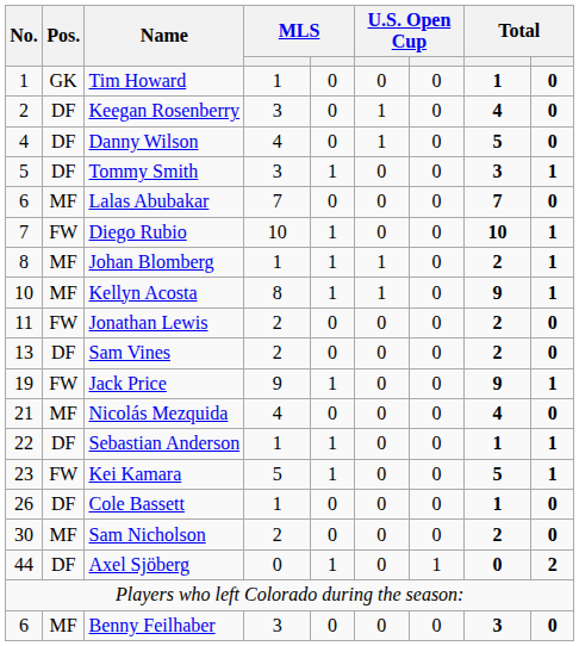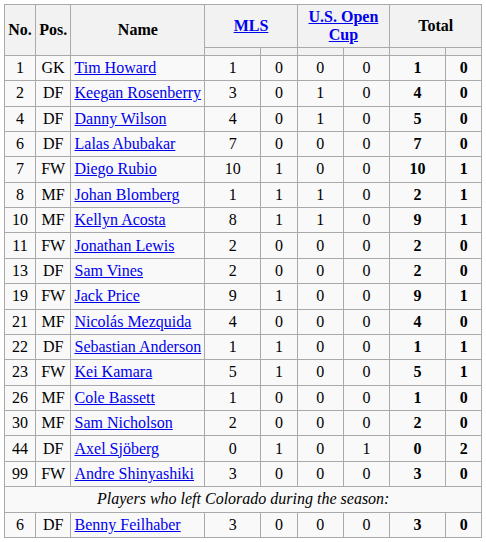 <table class="wikitable sortable" style="text-align: center;">
 <tr>
 <th rowspan=2>No.</th>
 <th rowspan=2>Pos.</th>
 <th rowspan=2>Name</th>
 <th colspan=2 style="width:85px;"><a href='#'>MLS</a></th>
 <th colspan=2 style="width:85px;"><a href='#'>U.S. Open Cup</a></th>
 <th colspan=2 style="width:85px;"><strong>Total</strong></th>
 </tr>
 <tr>
 <th></th>
 <th></th>
 <th></th>
 <th></th>
 <th></th>
 <th></th>
 </tr>
 <tr>
 <td>1</td>
 <td>GK</td>
 <td align=left> <a href='#'>Tim Howard</a></td>
 <td>1</td>
 <td>0</td>
 <td>0</td>
 <td>0</td>
 <td><strong>1</strong></td>
 <td><strong>0</strong></td>
 </tr>
 <tr>
 <td>2</td>
 <td>DF</td>
 <td align=left> <a href='#'>Keegan Rosenberry</a></td>
 <td>3</td>
 <td>0</td>
 <td>1</td>
 <td>0</td>
 <td><strong>4</strong></td>
 <td><strong>0</strong></td>
 </tr>
 <tr>
 <td>4</td>
 <td>DF</td>
 <td align=left> <a href='#'>Danny Wilson</a></td>
 <td>4</td>
 <td>0</td>
 <td>1</td>
 <td>0</td>
 <td><strong>5</strong></td>
 <td><strong>0</strong></td>
 </tr>
 <tr>
-<td>5</td>
+<td>6</td>
 <td>DF</td>
-<td align=left> <a href='#'>Tommy Smith</a></td>
-<td>3</td>
-<td>1</td>
-<td>0</td>
-<td>0</td>
-<td><strong>3</strong></td>
-<td><strong>1</strong></td>
-</tr>
-<tr>
-<td>6</td>
-<td>MF</td>
 <td align=left> <a href='#'>Lalas Abubakar</a></td>
 <td>7</td>
 <td>0</td>
 <td>0</td>
 <td>0</td>
 <td><strong>7</strong></td>
 <td><strong>0</strong></td>
 </tr>
 <tr>
 <td>7</td>
 <td>FW</td>
 <td align=left> <a href='#'>Diego Rubio</a></td>
 <td>10</td>
 <td>1</td>
 <td>0</td>
 <td>0</td>
 <td><strong>10</strong></td>
 <td><strong>1</strong></td>
 </tr>
 <tr>
 <td>8</td>
 <td>MF</td>
 <td align=left> <a href='#'>Johan Blomberg</a></td>
 <td>1</td>
 <td>1</td>
 <td>1</td>
 <td>0</td>
 <td><strong>2</strong></td>
 <td><strong>1</strong></td>
 </tr>
 <tr>
 <td>10</td>
 <td>MF</td>
 <td align=left> <a href='#'>Kellyn Acosta</a></td>
 <td>8</td>
 <td>1</td>
 <td>1</td>
 <td>0</td>
 <td><strong>9</strong></td>
 <td><strong>1</strong></td>
 </tr>
 <tr>
 <td>11</td>
 <td>FW</td>
 <td align=left> <a href='#'>Jonathan Lewis</a></td>
 <td>2</td>
 <td>0</td>
 <td>0</td>
 <td>0</td>
 <td><strong>2</strong></td>
 <td><strong>0</strong></td>
 </tr>
 <tr>
 <td>13</td>
 <td>DF</td>
 <td align=left> <a href='#'>Sam Vines</a></td>
 <td>2</td>
 <td>0</td>
 <td>0</td>
 <td>0</td>
 <td><strong>2</strong></td>
 <td><strong>0</strong></td>
 </tr>
 <tr>
 <td>19</td>
 <td>FW</td>
 <td align=left> <a href='#'>Jack Price</a></td>
 <td>9</td>
 <td>1</td>
 <td>0</td>
 <td>0</td>
 <td><strong>9</strong></td>
 <td><strong>1</strong></td>
 </tr>
 <tr>
 <td>21</td>
 <td>MF</td>
 <td align=left> <a href='#'>Nicolás Mezquida</a></td>
 <td>4</td>
 <td>0</td>
 <td>0</td>
 <td>0</td>
 <td><strong>4</strong></td>
 <td><strong>0</strong></td>
 </tr>
 <tr>
 <td>22</td>
 <td>DF</td>
 <td align=left> <a href='#'>Sebastian Anderson</a></td>
 <td>1</td>
 <td>1</td>
 <td>0</td>
 <td>0</td>
 <td><strong>1</strong></td>
 <td><strong>1</strong></td>
 </tr>
 <tr>
 <td>23</td>
 <td>FW</td>
 <td align=left> <a href='#'>Kei Kamara</a></td>
 <td>5</td>
 <td>1</td>
 <td>0</td>
 <td>0</td>
 <td><strong>5</strong></td>
 <td><strong>1</strong></td>
 </tr>
 <tr>
 <td>26</td>
-<td>DF</td>
+<td>MF</td>
 <td align=left> <a href='#'>Cole Bassett</a></td>
 <td>1</td>
 <td>0</td>
 <td>0</td>
 <td>0</td>
 <td><strong>1</strong></td>
 <td><strong>0</strong></td>
 </tr>
 <tr>
 <td>30</td>
 <td>MF</td>
 <td align=left> <a href='#'>Sam Nicholson</a></td>
 <td>2</td>
 <td>0</td>
 <td>0</td>
 <td>0</td>
 <td><strong>2</strong></td>
 <td><strong>0</strong></td>
 </tr>
 <tr>
 <td>44</td>
 <td>DF</td>
 <td align=left> <a href='#'>Axel Sjöberg</a></td>
 <td>0</td>
 <td>1</td>
 <td>0</td>
 <td>1</td>
 <td><strong>0</strong></td>
 <td><strong>2</strong></td>
 </tr>
 <tr>
+<td>99</td>
+<td>FW</td>
+<td align=left> <a href='#'>Andre Shinyashiki</a></td>
+<td>3</td>
+<td>0</td>
+<td>0</td>
+<td>0</td>
+<td><strong>3</strong></td>
+<td><strong>0</strong></td>
+</tr>
+<tr>
 <td colspan=9><em>Players who left Colorado during the season:</em></td>
 </tr>
 <tr>
 <td>6</td>
-<td>MF</td>
+<td>DF</td>
 <td align=left> <a href='#'>Benny Feilhaber</a></td>
 <td>3</td>
 <td>0</td>
 <td>0</td>
 <td>0</td>
 <td><strong>3</strong></td>
 <td><strong>0</strong></td>
 </tr>
 </table>
